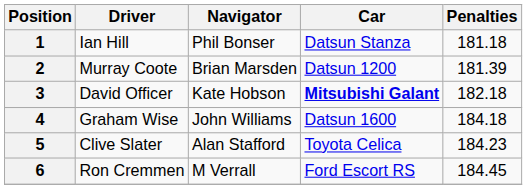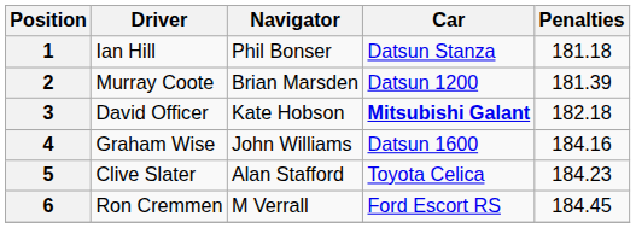 <table class="wikitable" border="1">
 <tr>
 <th>Position</th>
 <th>Driver</th>
 <th>Navigator</th>
 <th>Car</th>
 <th>Penalties</th>
 </tr>
 <tr>
 <th>1</th>
 <td>Ian Hill</td>
 <td>Phil Bonser</td>
 <td><a href='#'>Datsun Stanza</a></td>
 <td align="center">181.18</td>
 </tr>
 <tr>
 <th>2</th>
 <td>Murray Coote</td>
 <td>Brian Marsden</td>
 <td><a href='#'>Datsun 1200</a></td>
 <td align="center">181.39</td>
 </tr>
 <tr>
 <th>3</th>
 <td>David Officer</td>
 <td>Kate Hobson</td>
 <td><strong><a href='#'>Mitsubishi Galant</a></strong></td>
 <td align="center">182.18</td>
 </tr>
 <tr>
 <th>4</th>
 <td>Graham Wise</td>
 <td>John Williams</td>
 <td><a href='#'>Datsun 1600</a></td>
-<td align="center">184.18</td>
+<td align="center">184.16</td>
 </tr>
 <tr>
 <th>5</th>
 <td>Clive Slater</td>
 <td>Alan Stafford</td>
 <td><a href='#'>Toyota Celica</a></td>
 <td align="center">184.23</td>
 </tr>
 <tr>
 <th>6</th>
 <td>Ron Cremmen</td>
 <td>M Verrall</td>
 <td><a href='#'>Ford Escort RS</a></td>
 <td align="center">184.45</td>
 </tr>
 <tr>
 </tr>
 </table>
